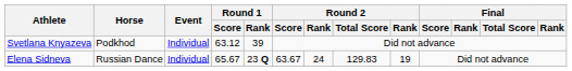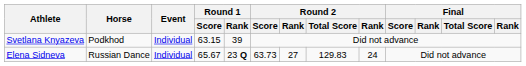 <table class=wikitable style="font-size:90%">
 <tr>
 <th rowspan="2">Athlete</th>
 <th rowspan="2">Horse</th>
 <th rowspan="2">Event</th>
 <th colspan="2">Round 1</th>
 <th colspan="4">Round 2</th>
 <th colspan="4">Final</th>
 </tr>
 <tr>
 <th>Score</th>
 <th>Rank</th>
 <th>Score</th>
 <th>Rank</th>
 <th>Total Score</th>
 <th>Rank</th>
 <th>Score</th>
 <th>Rank</th>
 <th>Total Score</th>
 <th>Rank</th>
 </tr>
 <tr>
 <td><a href='#'>Svetlana Knyazeva</a></td>
 <td>Podkhod</td>
 <td><a href='#'>Individual</a></td>
-<td align="center">63.12</td>
+<td align="center">63.15</td>
 <td align="center">39</td>
 <td colspan = "8" align=center>Did not advance</td>
 </tr>
 <tr>
 <td><a href='#'>Elena Sidneva</a></td>
 <td>Russian Dance</td>
 <td><a href='#'>Individual</a></td>
 <td align="center">65.67</td>
 <td align="center">23 <strong>Q</strong></td>
-<td align="center">63.67</td>
+<td align="center">63.73</td>
+<td align="center">27</td>
+<td align="center">129.83</td>
 <td align="center">24</td>
-<td align="center">129.83</td>
-<td align="center">19</td>
 <td colspan = "4" align=center>Did not advance</td>
 </tr>
 </table>
